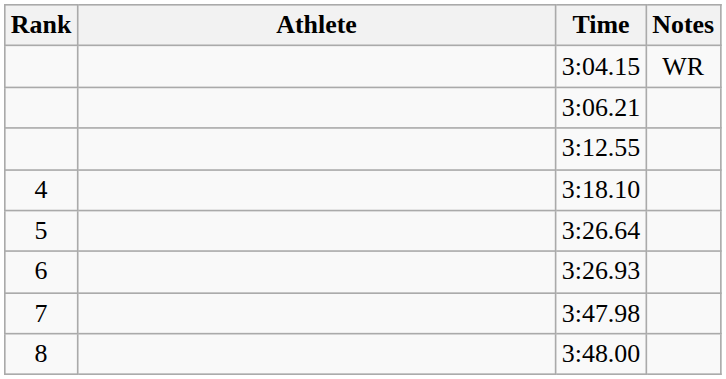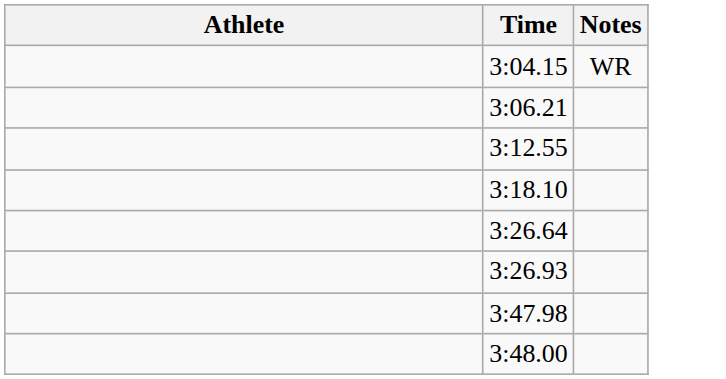 <table class="wikitable" style="text-align:center">
 <tr>
-<th>Rank</th>
 <th Style="width:18em">Athlete</th>
 <th>Time</th>
 <th>Notes</th>
 </tr>
 <tr>
-<td></td>
 <td style="text-align:left"></td>
 <td>3:04.15</td>
 <td>WR</td>
 </tr>
 <tr>
-<td></td>
 <td style="text-align:left"></td>
 <td>3:06.21</td>
 <td></td>
 </tr>
 <tr>
-<td></td>
 <td style="text-align:left"></td>
 <td>3:12.55</td>
 <td></td>
 </tr>
 <tr>
-<td>4</td>
 <td style="text-align:left"></td>
 <td>3:18.10</td>
 <td></td>
 </tr>
 <tr>
-<td>5</td>
 <td style="text-align:left"></td>
 <td>3:26.64</td>
 <td></td>
 </tr>
 <tr>
-<td>6</td>
 <td style="text-align:left"></td>
 <td>3:26.93</td>
 <td></td>
 </tr>
 <tr>
-<td>7</td>
 <td style="text-align:left"></td>
 <td>3:47.98</td>
 <td></td>
 </tr>
 <tr>
-<td>8</td>
 <td style="text-align:left"></td>
 <td>3:48.00</td>
 <td></td>
 </tr>
 </table>
